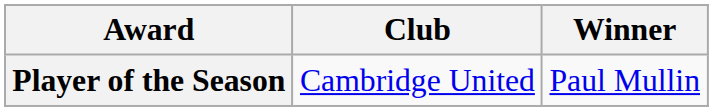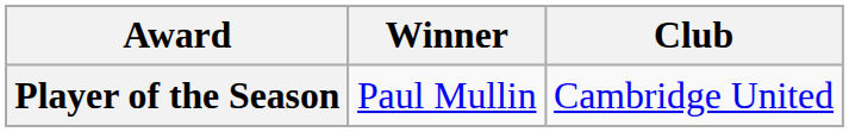 <table class="wikitable">
 <tr>
 <th>Award</th>
+<th>Winner</th>
 <th>Club</th>
-<th>Winner</th>
 </tr>
 <tr>
 <th>Player of the Season</th>
+<td> <a href='#'>Paul Mullin</a></td>
 <td><a href='#'>Cambridge United</a></td>
-<td> <a href='#'>Paul Mullin</a></td>
 </tr>
 </table>
